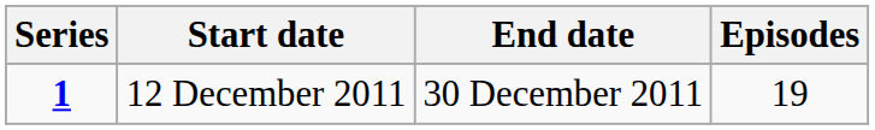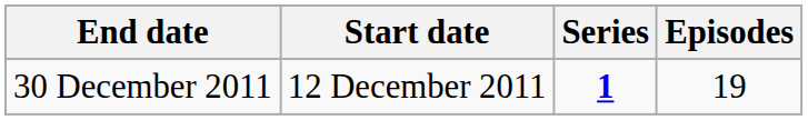 <table class="wikitable" style="text-align:center;">
 <tr>
+<th>End date</th>
+<th>Start date</th>
 <th>Series</th>
-<th>Start date</th>
-<th>End date</th>
 <th>Episodes</th>
 </tr>
 <tr>
+<td>30 December 2011</td>
+<td>12 December 2011</td>
 <td><strong><a href='#'>1</a></strong></td>
-<td>12 December 2011</td>
-<td>30 December 2011</td>
 <td>19</td>
 </tr>
 </table>
